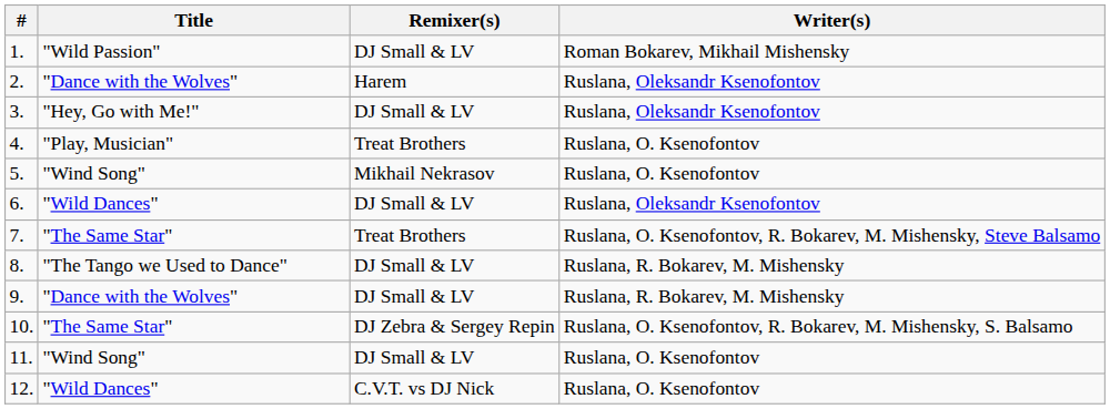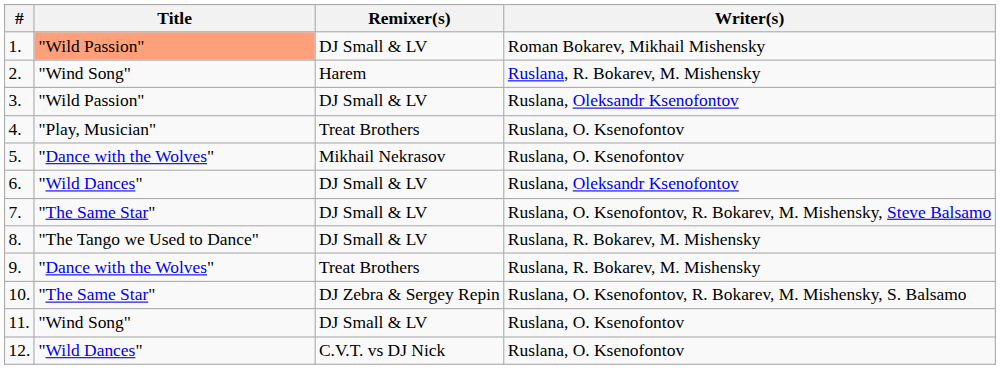 <table class="wikitable">
 <tr>
 <th>#</th>
 <th width="250">Title</th>
 <th>Remixer(s)</th>
 <th>Writer(s)</th>
 </tr>
 <tr>
 <td>1.</td>
-<td>"Wild Passion"</td>
+<td style="background: lightsalmon;">"Wild Passion"</td>
 <td>DJ Small & LV</td>
 <td>Roman Bokarev, Mikhail Mishensky</td>
 </tr>
 <tr>
 <td>2.</td>
-<td>"<a href='#'>Dance with the Wolves</a>"</td>
+<td>"Wind Song"</td>
 <td>Harem</td>
-<td>Ruslana, <a href='#'>Oleksandr Ksenofontov</a></td>
+<td><a href='#'>Ruslana</a>, R. Bokarev, M. Mishensky</td>
 </tr>
 <tr>
 <td>3.</td>
-<td>"Hey, Go with Me!"</td>
+<td>"Wild Passion"</td>
 <td>DJ Small & LV</td>
 <td>Ruslana, <a href='#'>Oleksandr Ksenofontov</a></td>
 </tr>
 <tr>
 <td>4.</td>
 <td>"Play, Musician"</td>
 <td>Treat Brothers</td>
 <td>Ruslana, O. Ksenofontov</td>
 </tr>
 <tr>
 <td>5.</td>
-<td>"Wind Song"</td>
+<td>"<a href='#'>Dance with the Wolves</a>"</td>
 <td>Mikhail Nekrasov</td>
 <td>Ruslana, O. Ksenofontov</td>
 </tr>
 <tr>
 <td>6.</td>
 <td>"<a href='#'>Wild Dances</a>"</td>
 <td>DJ Small & LV</td>
 <td>Ruslana, <a href='#'>Oleksandr Ksenofontov</a></td>
 </tr>
 <tr>
 <td>7.</td>
 <td>"<a href='#'>The Same Star</a>"</td>
-<td>Treat Brothers</td>
+<td>DJ Small & LV</td>
 <td>Ruslana, O. Ksenofontov, R. Bokarev, M. Mishensky, <a href='#'>Steve Balsamo</a></td>
 </tr>
 <tr>
 <td>8.</td>
 <td>"The Tango we Used to Dance"</td>
 <td>DJ Small & LV</td>
 <td>Ruslana, R. Bokarev, M. Mishensky</td>
 </tr>
 <tr>
 <td>9.</td>
 <td>"<a href='#'>Dance with the Wolves</a>"</td>
-<td>DJ Small & LV</td>
+<td>Treat Brothers</td>
 <td>Ruslana, R. Bokarev, M. Mishensky</td>
 </tr>
 <tr>
 <td>10.</td>
 <td>"<a href='#'>The Same Star</a>"</td>
 <td>DJ Zebra & Sergey Repin</td>
 <td>Ruslana, O. Ksenofontov, R. Bokarev, M. Mishensky, S. Balsamo</td>
 </tr>
 <tr>
 <td>11.</td>
 <td>"Wind Song"</td>
 <td>DJ Small & LV</td>
 <td>Ruslana, O. Ksenofontov</td>
 </tr>
 <tr>
 <td>12.</td>
 <td>"<a href='#'>Wild Dances</a>"</td>
 <td>C.V.T. vs DJ Nick</td>
 <td>Ruslana, O. Ksenofontov</td>
 </tr>
 </table>
